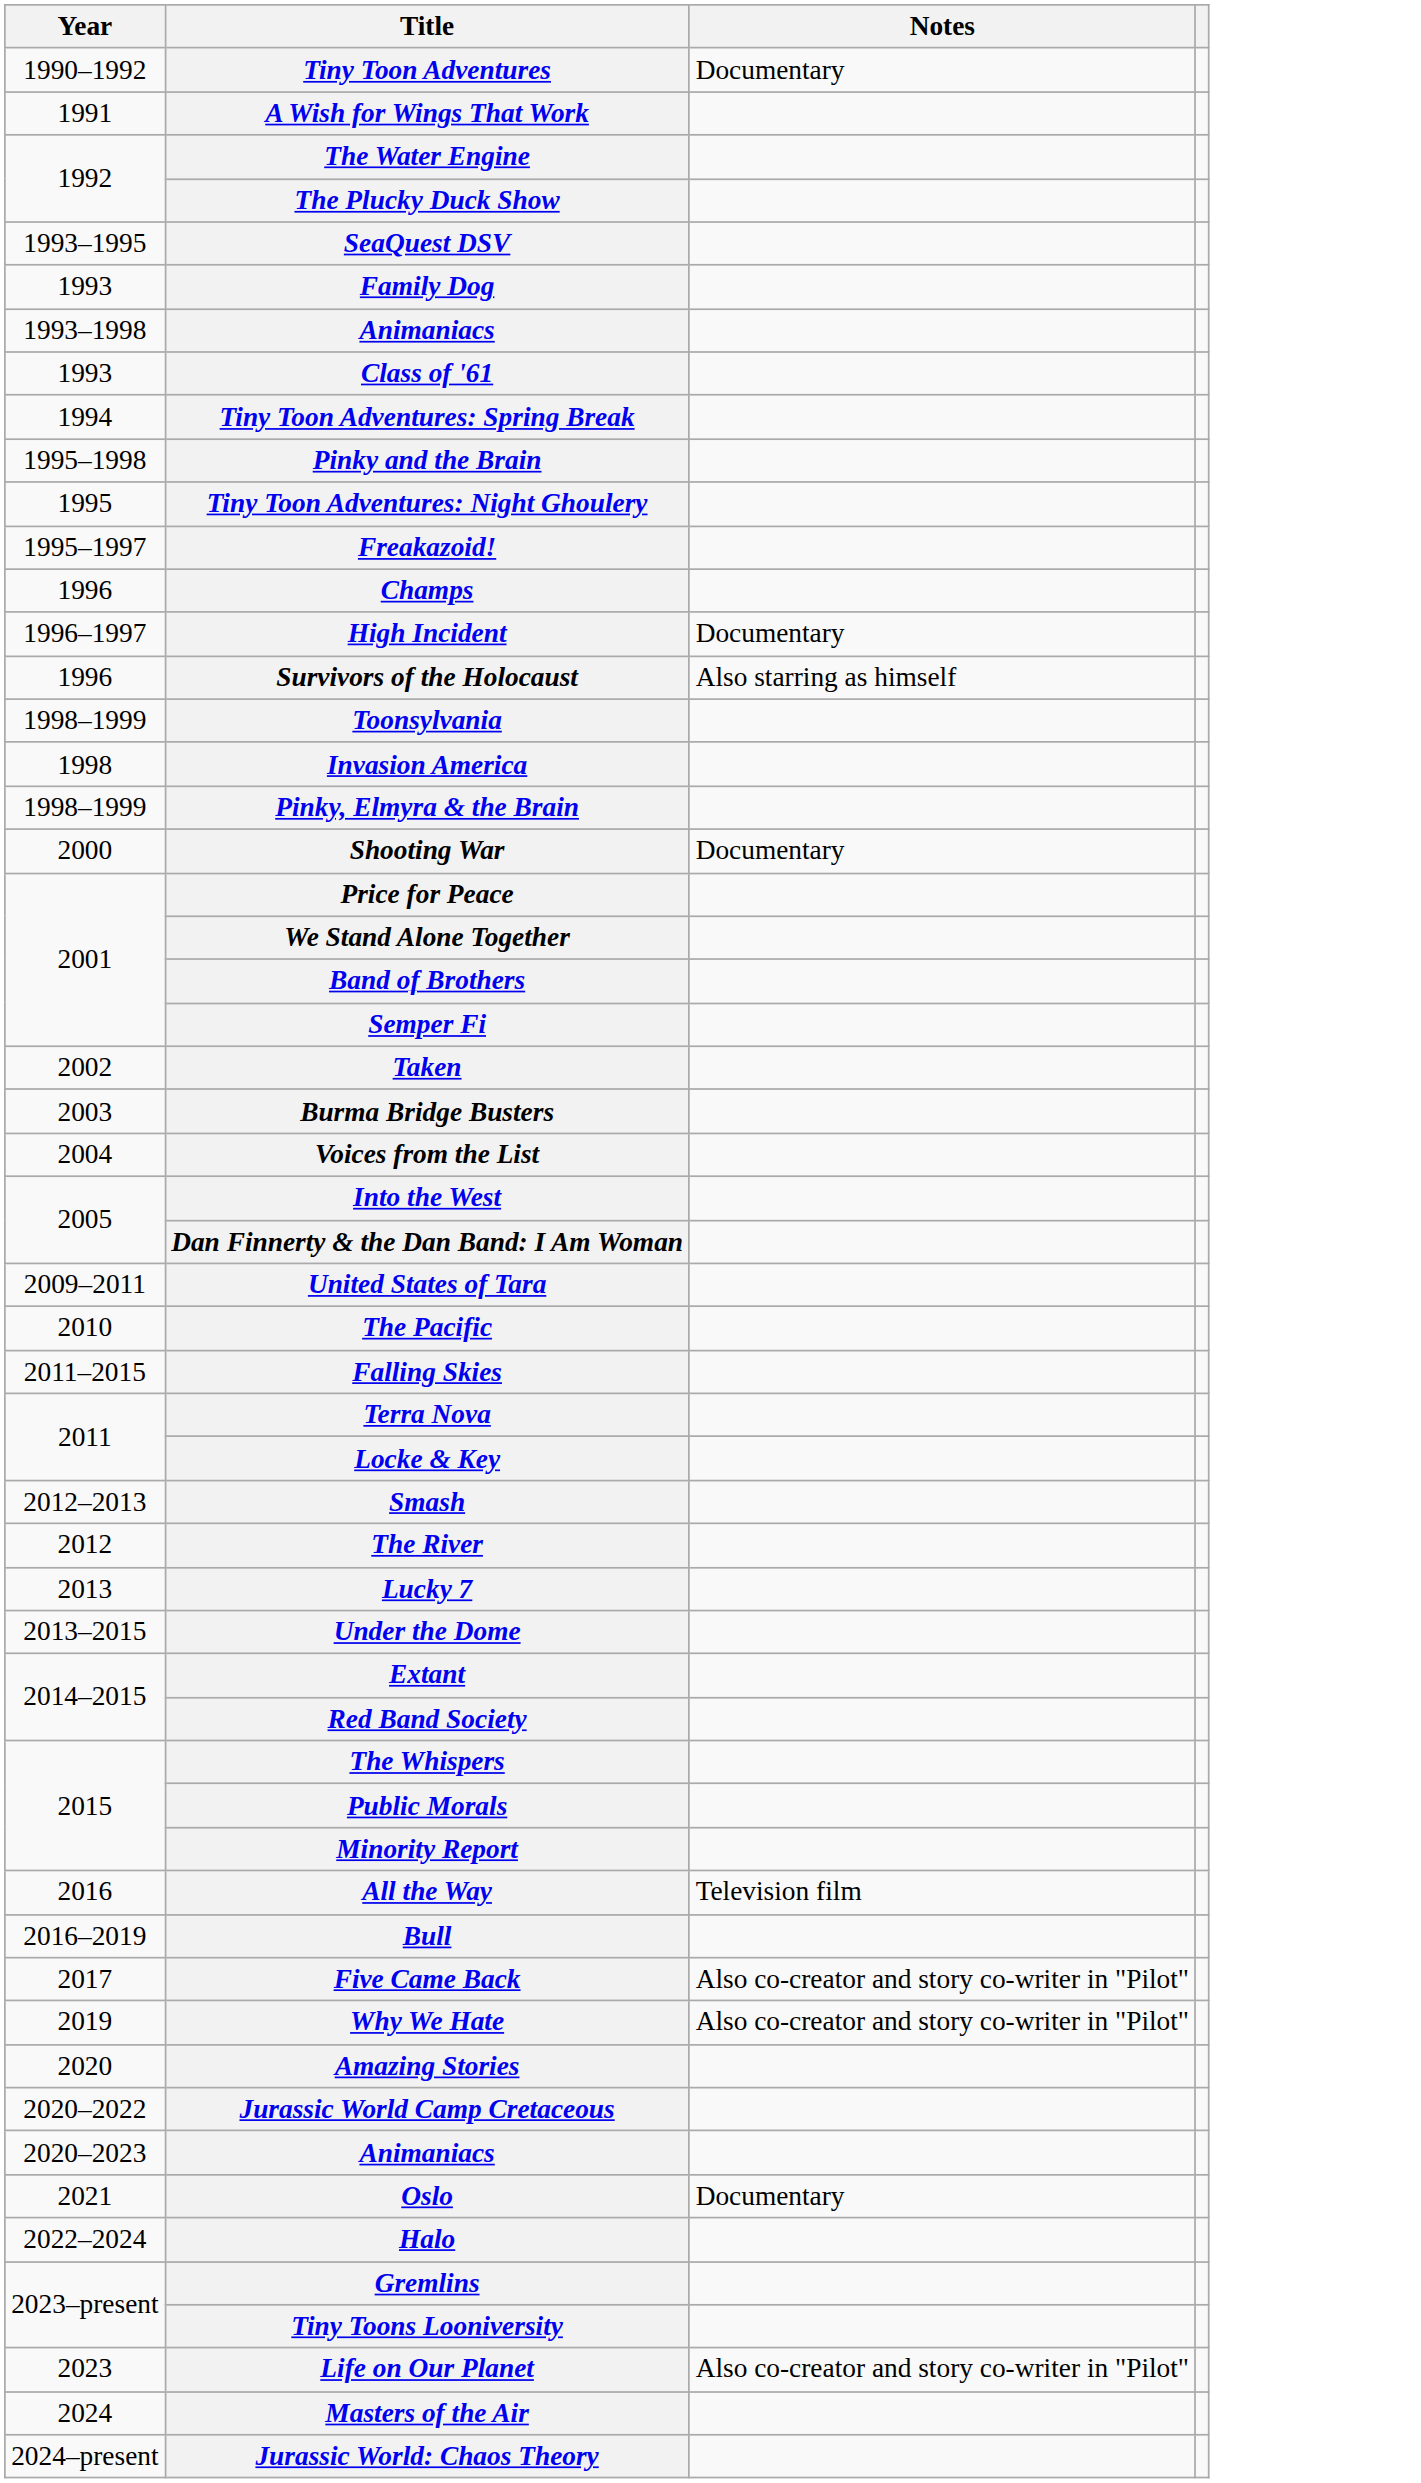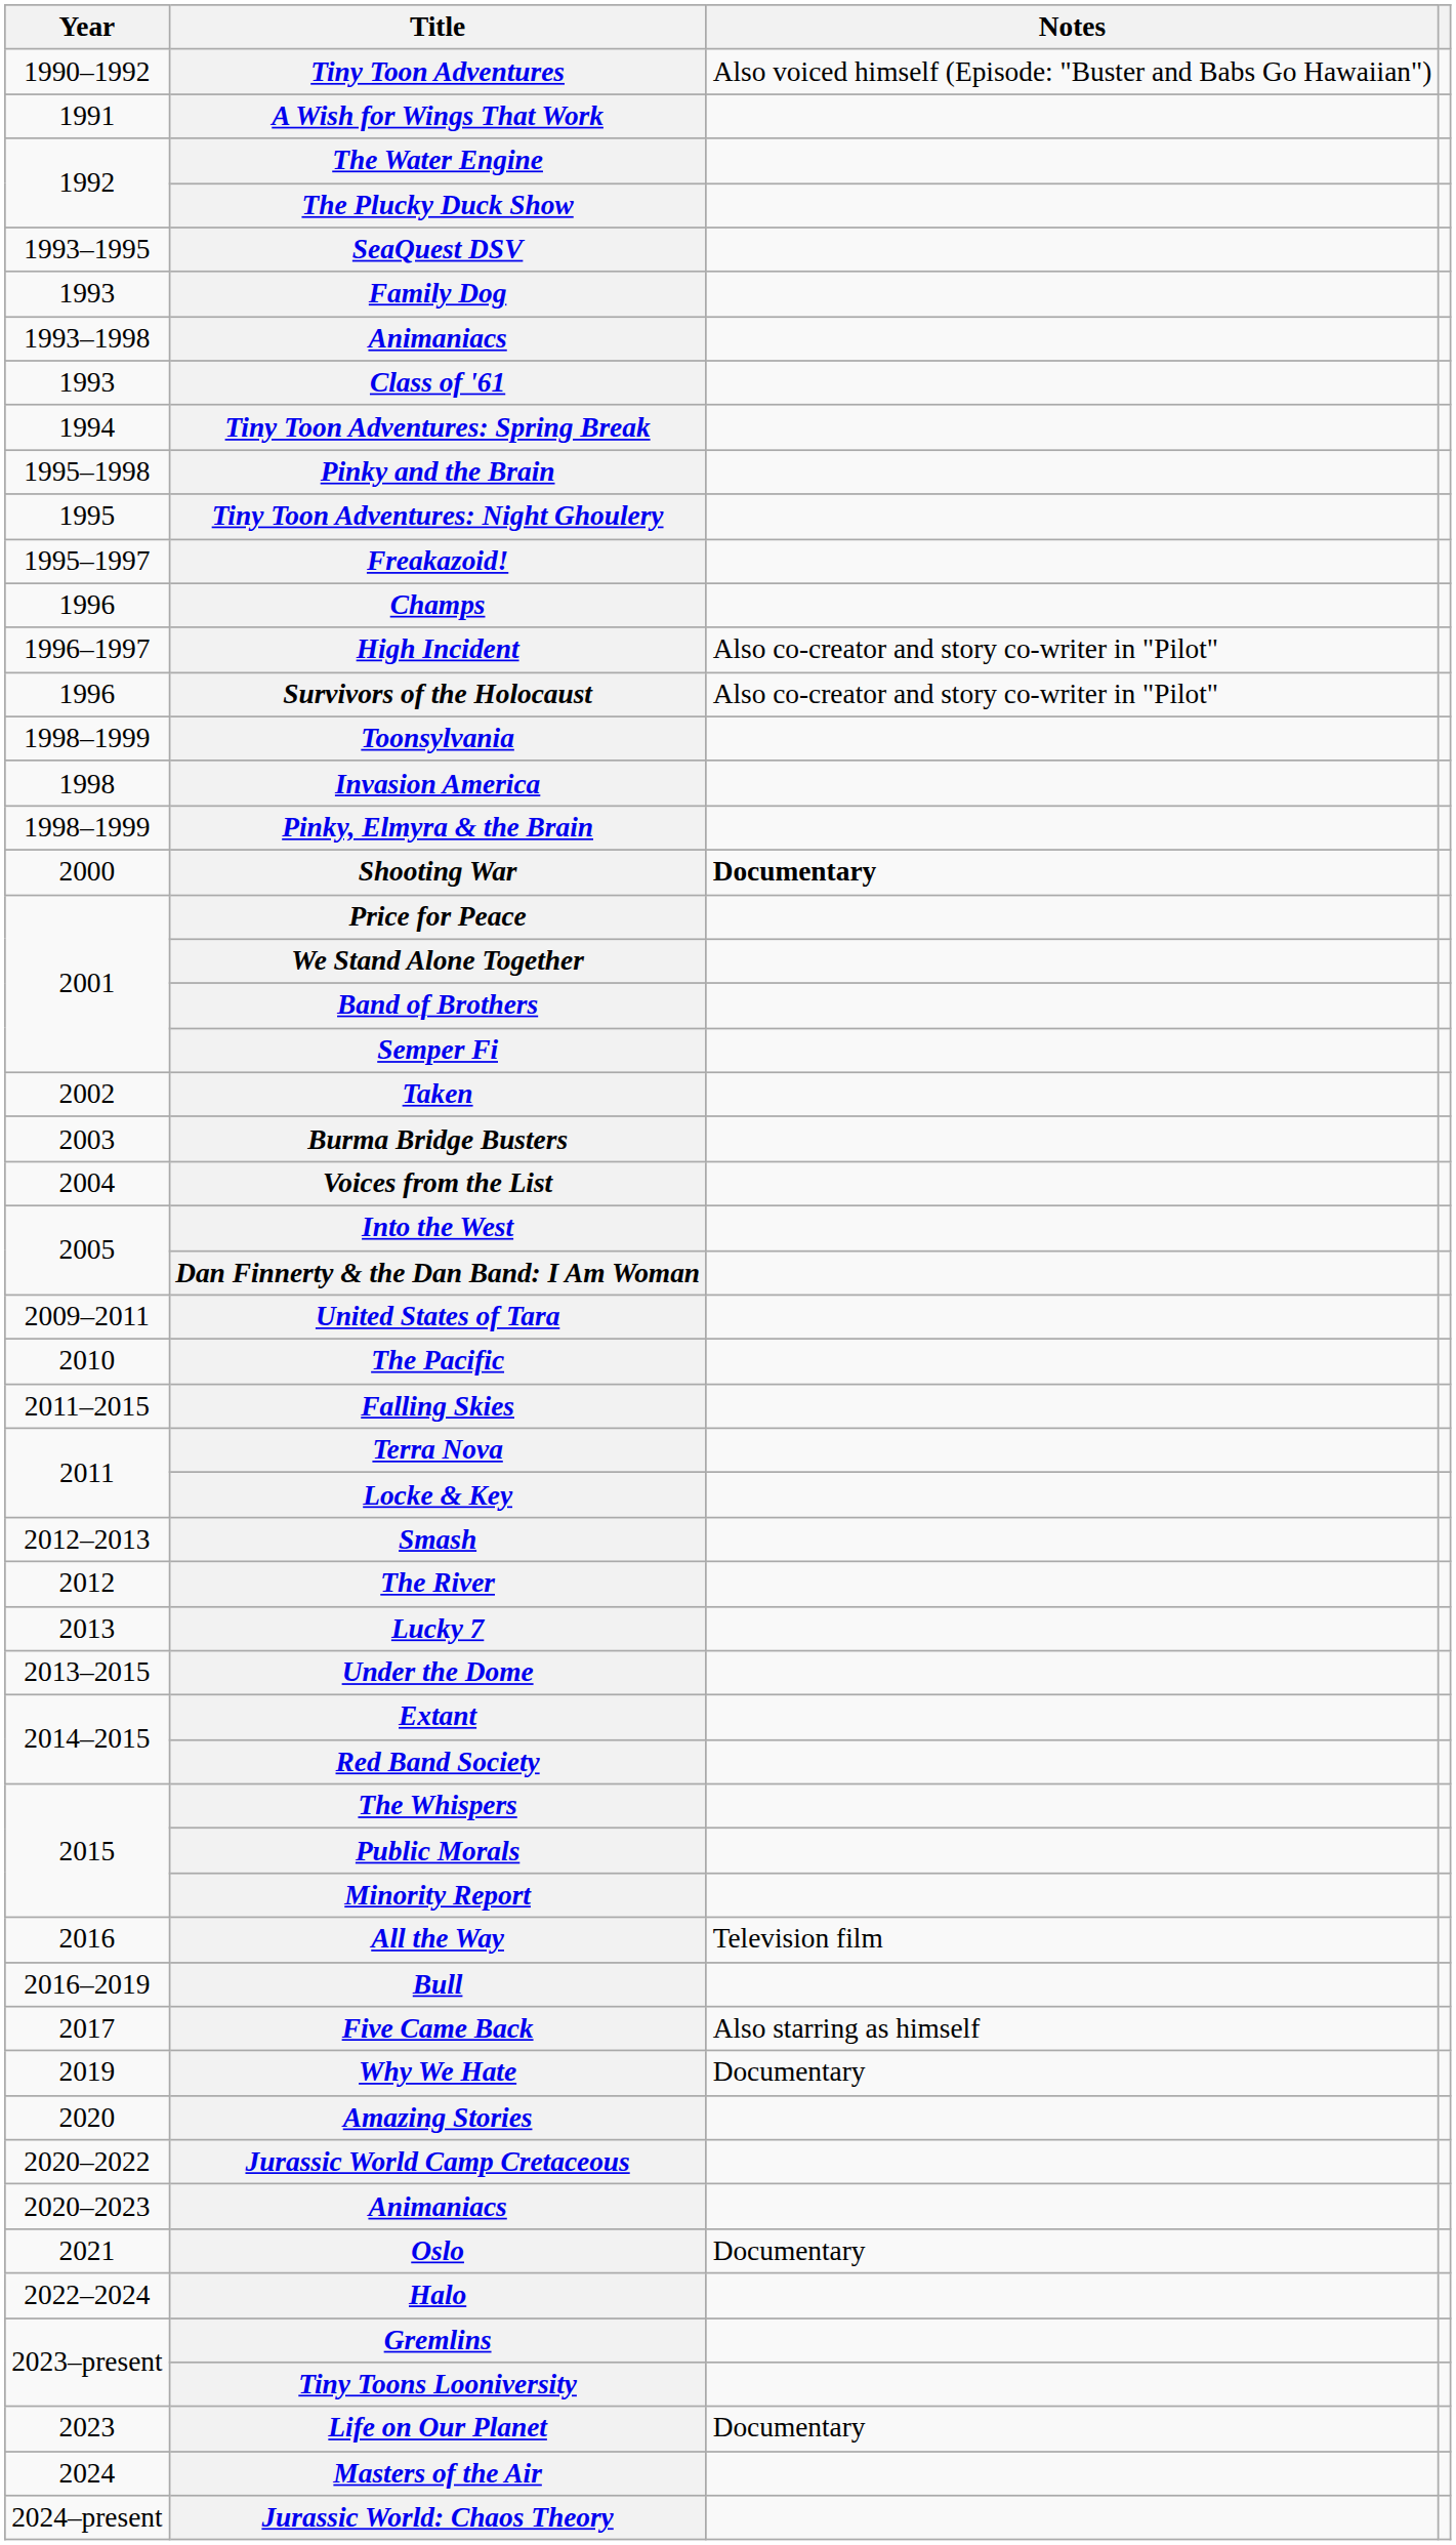 <table class="wikitable plainrowheaders">
 <tr>
 <th scope="col">Year</th>
 <th scope="col">Title</th>
 <th scope="col" class="unsortable">Notes</th>
 <th scope="col" class="unsortable"></th>
 </tr>
 <tr>
 <td style="text-align:center;">1990–1992</td>
 <th scope="row"><em><a href='#'>Tiny Toon Adventures</a></em></th>
-<td>Documentary</td>
+<td>Also voiced himself (Episode: "Buster and Babs Go Hawaiian")</td>
 <td></td>
 </tr>
 <tr>
 <td style="text-align:center;">1991</td>
 <th scope="row"><em><a href='#'>A Wish for Wings That Work</a></em></th>
 <td></td>
 <td></td>
 </tr>
 <tr>
 <td rowspan=2 style="text-align:center;">1992</td>
 <th scope="row"><em><a href='#'>The Water Engine</a></em></th>
 <td></td>
 <td></td>
 </tr>
 <tr>
 <th scope="row"><em><a href='#'>The Plucky Duck Show</a></em></th>
 <td></td>
 <td></td>
 </tr>
 <tr>
 <td style="text-align:center;">1993–1995</td>
 <th scope="row"><em><a href='#'>SeaQuest DSV</a></em></th>
 <td></td>
 <td></td>
 </tr>
 <tr>
 <td style="text-align:center;">1993</td>
 <th scope="row"><em><a href='#'>Family Dog</a></em></th>
 <td></td>
 <td></td>
 </tr>
 <tr>
 <td style="text-align:center;">1993–1998</td>
 <th scope="row"><em><a href='#'>Animaniacs</a></em></th>
 <td></td>
 <td></td>
 </tr>
 <tr>
 <td style="text-align:center;">1993</td>
 <th scope="row"><em><a href='#'>Class of '61</a></em></th>
 <td></td>
 <td></td>
 </tr>
 <tr>
 <td style="text-align:center;">1994</td>
 <th scope="row"><em><a href='#'>Tiny Toon Adventures: Spring Break</a></em></th>
 <td></td>
 <td></td>
 </tr>
 <tr>
 <td style="text-align:center;">1995–1998</td>
 <th scope="row"><em><a href='#'>Pinky and the Brain</a></em></th>
 <td></td>
 <td></td>
 </tr>
 <tr>
 <td style="text-align:center;">1995</td>
 <th scope="row"><em><a href='#'>Tiny Toon Adventures: Night Ghoulery</a></em></th>
 <td></td>
 <td></td>
 </tr>
 <tr>
 <td style="text-align:center;">1995–1997</td>
 <th scope="row"><em><a href='#'>Freakazoid!</a></em></th>
 <td></td>
 <td></td>
 </tr>
 <tr>
 <td style="text-align:center;">1996</td>
 <th scope="row"><em><a href='#'>Champs</a></em></th>
 <td></td>
 <td></td>
 </tr>
 <tr>
 <td style="text-align:center;">1996–1997</td>
 <th scope="row"><em><a href='#'>High Incident</a></em></th>
-<td>Documentary</td>
+<td>Also co-creator and story co-writer in "Pilot"</td>
 <td></td>
 </tr>
 <tr>
 <td style="text-align:center;">1996</td>
 <th scope="row"><em>Survivors of the Holocaust</em></th>
-<td>Also starring as himself</td>
+<td>Also co-creator and story co-writer in "Pilot"</td>
 <td></td>
 </tr>
 <tr>
 <td style="text-align:center;">1998–1999</td>
 <th scope="row"><em><a href='#'>Toonsylvania</a></em></th>
 <td></td>
 <td></td>
 </tr>
 <tr>
 <td style="text-align:center;">1998</td>
 <th scope="row"><em><a href='#'>Invasion America</a></em></th>
 <td></td>
 <td></td>
 </tr>
 <tr>
 <td style="text-align:center;">1998–1999</td>
 <th scope="row"><em><a href='#'>Pinky, Elmyra & the Brain</a></em></th>
 <td></td>
 <td></td>
 </tr>
 <tr>
 <td style="text-align:center;">2000</td>
 <th scope="row"><em>Shooting War</em></th>
-<td>Documentary</td>
+<td><strong>Documentary</strong></td>
 <td></td>
 </tr>
 <tr>
 <td rowspan=4 style="text-align:center;">2001</td>
 <th scope="row"><em>Price for Peace</em></th>
 <td></td>
 <td></td>
 </tr>
 <tr>
 <th scope="row"><em>We Stand Alone Together</em></th>
 <td></td>
 <td></td>
 </tr>
 <tr>
 <th scope="row"><em><a href='#'>Band of Brothers</a></em></th>
 <td></td>
 <td></td>
 </tr>
 <tr>
 <th scope="row"><em><a href='#'>Semper Fi</a></em></th>
 <td></td>
 <td></td>
 </tr>
 <tr>
 <td style="text-align:center;">2002</td>
 <th scope="row"><em><a href='#'>Taken</a></em></th>
 <td></td>
 <td></td>
 </tr>
 <tr>
 <td style="text-align:center;">2003</td>
 <th scope="row"><em>Burma Bridge Busters</em></th>
 <td></td>
 <td></td>
 </tr>
 <tr>
 <td style="text-align:center;">2004</td>
 <th scope="row"><em>Voices from the List</em></th>
 <td></td>
 <td></td>
 </tr>
 <tr>
 <td rowspan=2 style="text-align:center;">2005</td>
 <th scope="row"><em><a href='#'>Into the West</a></em></th>
 <td></td>
 <td></td>
 </tr>
 <tr>
 <th scope="row"><em>Dan Finnerty & the Dan Band: I Am Woman</em></th>
 <td></td>
 <td></td>
 </tr>
 <tr>
 <td style="text-align:center;">2009–2011</td>
 <th scope="row"><em><a href='#'>United States of Tara</a></em></th>
 <td></td>
 <td></td>
 </tr>
 <tr>
 <td style="text-align:center;">2010</td>
 <th scope="row"><em><a href='#'>The Pacific</a></em></th>
 <td></td>
 <td></td>
 </tr>
 <tr>
 <td style="text-align:center;">2011–2015</td>
 <th scope="row"><em><a href='#'>Falling Skies</a></em></th>
 <td></td>
 <td></td>
 </tr>
 <tr>
 <td rowspan=2 style="text-align:center;">2011</td>
 <th scope="row"><em><a href='#'>Terra Nova</a></em></th>
 <td></td>
 <td></td>
 </tr>
 <tr>
 <th scope="row"><em><a href='#'>Locke & Key</a></em></th>
 <td></td>
 <td></td>
 </tr>
 <tr>
 <td style="text-align:center;">2012–2013</td>
 <th scope="row"><em><a href='#'>Smash</a></em></th>
 <td></td>
 <td></td>
 </tr>
 <tr>
 <td style="text-align:center;">2012</td>
 <th scope="row"><em><a href='#'>The River</a></em></th>
 <td></td>
 <td></td>
 </tr>
 <tr>
 <td style="text-align:center;">2013</td>
 <th scope="row"><em><a href='#'>Lucky 7</a></em></th>
 <td></td>
 <td></td>
 </tr>
 <tr>
 <td style="text-align:center;">2013–2015</td>
 <th scope="row"><em><a href='#'>Under the Dome</a></em></th>
 <td></td>
 <td></td>
 </tr>
 <tr>
 <td rowspan=2 style="text-align:center;">2014–2015</td>
 <th scope="row"><em><a href='#'>Extant</a></em></th>
 <td></td>
 <td></td>
 </tr>
 <tr>
 <th scope="row"><em><a href='#'>Red Band Society</a></em></th>
 <td></td>
 <td></td>
 </tr>
 <tr>
 <td rowspan=3 style="text-align:center;">2015</td>
 <th scope="row"><em><a href='#'>The Whispers</a></em></th>
 <td></td>
 <td></td>
 </tr>
 <tr>
 <th scope="row"><em><a href='#'>Public Morals</a></em></th>
 <td></td>
 <td></td>
 </tr>
 <tr>
 <th scope="row"><em><a href='#'>Minority Report</a></em></th>
 <td></td>
 <td></td>
 </tr>
 <tr>
 <td style="text-align:center;">2016</td>
 <th scope="row"><em><a href='#'>All the Way</a></em></th>
 <td>Television film</td>
 <td></td>
 </tr>
 <tr>
 <td style="text-align:center;">2016–2019</td>
 <th scope="row"><em><a href='#'>Bull</a></em></th>
 <td></td>
 <td></td>
 </tr>
 <tr>
 <td style="text-align:center;">2017</td>
 <th scope="row"><em><a href='#'>Five Came Back</a></em></th>
-<td>Also co-creator and story co-writer in "Pilot"</td>
+<td>Also starring as himself</td>
 <td></td>
 </tr>
 <tr>
 <td style="text-align:center;">2019</td>
 <th scope="row"><em><a href='#'>Why We Hate</a></em></th>
-<td>Also co-creator and story co-writer in "Pilot"</td>
+<td>Documentary</td>
 <td></td>
 </tr>
 <tr>
 <td style="text-align:center;">2020</td>
 <th scope="row"><em><a href='#'>Amazing Stories</a></em></th>
 <td></td>
 <td></td>
 </tr>
 <tr>
 <td style="text-align:center;">2020–2022</td>
 <th scope="row"><em><a href='#'>Jurassic World Camp Cretaceous</a></em></th>
 <td></td>
 <td></td>
 </tr>
 <tr>
 <td style="text-align:center;">2020–2023</td>
 <th scope="row"><em><a href='#'>Animaniacs</a></em></th>
 <td></td>
 <td></td>
 </tr>
 <tr>
 <td style="text-align:center;">2021</td>
 <th scope="row"><em><a href='#'>Oslo</a></em></th>
 <td>Documentary</td>
 <td></td>
 </tr>
 <tr>
 <td style="text-align:center;">2022–2024</td>
 <th scope="row"><em><a href='#'>Halo</a></em></th>
 <td></td>
 <td></td>
 </tr>
 <tr>
 <td rowspan=2 style="text-align:center;">2023–present</td>
 <th scope="row"><em><a href='#'>Gremlins</a></em></th>
 <td></td>
 <td></td>
 </tr>
 <tr>
 <th scope="row"><em><a href='#'>Tiny Toons Looniversity</a></em></th>
 <td></td>
 <td></td>
 </tr>
 <tr>
 <td style="text-align:center;">2023</td>
 <th scope="row"><em><a href='#'>Life on Our Planet</a></em></th>
-<td>Also co-creator and story co-writer in "Pilot"</td>
+<td>Documentary</td>
 <td></td>
 </tr>
 <tr>
 <td style="text-align:center;">2024</td>
 <th scope="row"><em><a href='#'>Masters of the Air</a></em></th>
 <td></td>
 <td></td>
 </tr>
 <tr>
 <td style="text-align:center;">2024–present</td>
 <th scope="row"><em><a href='#'>Jurassic World: Chaos Theory</a></em></th>
 <td></td>
 <td></td>
 </tr>
 </table>
